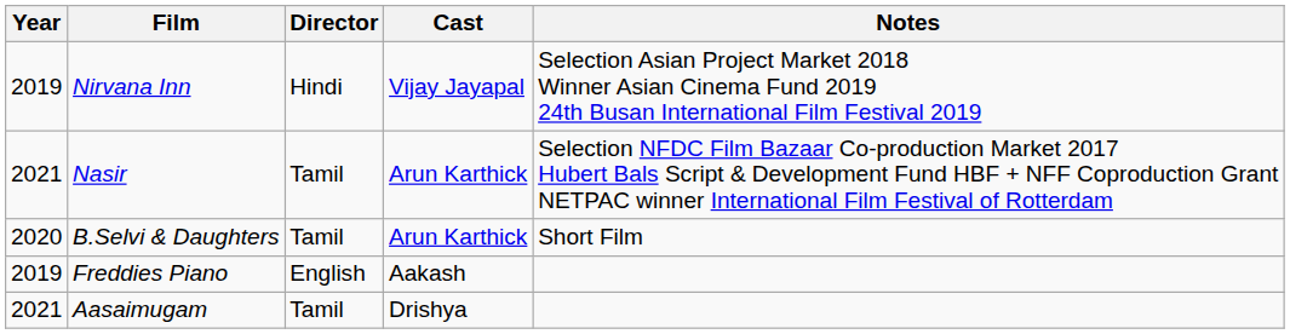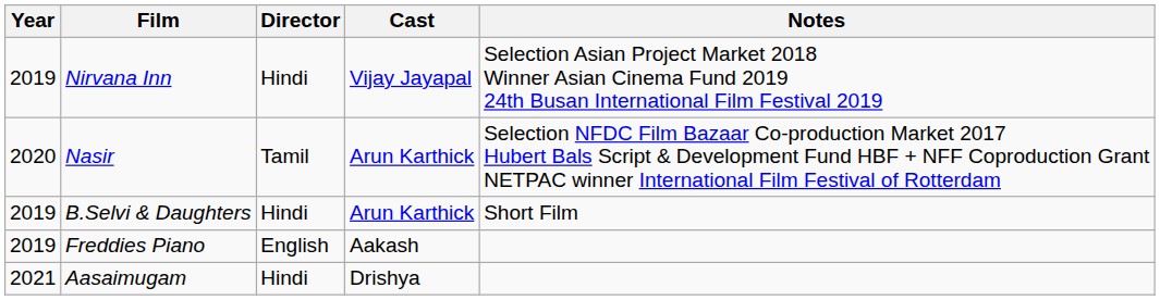 <table class="wikitable">
 <tr>
 <th>Year</th>
 <th>Film</th>
 <th>Director</th>
 <th>Cast</th>
 <th>Notes</th>
 </tr>
 <tr>
 <td>2019</td>
 <td><em><a href='#'>Nirvana Inn</a></em></td>
 <td>Hindi</td>
 <td><a href='#'>Vijay Jayapal</a></td>
 <td>Selection Asian Project Market 2018<br>Winner Asian Cinema Fund 2019<br><a href='#'>24th Busan International Film Festival 2019</a></td>
 </tr>
 <tr>
-<td>2021</td>
+<td>2020</td>
 <td><a href='#'><em>Nasir</em></a></td>
 <td>Tamil</td>
 <td><a href='#'>Arun Karthick</a></td>
 <td>Selection <a href='#'>NFDC Film Bazaar</a> Co-production Market 2017<br><a href='#'>Hubert Bals</a> Script & Development Fund HBF + NFF Coproduction Grant<br>NETPAC winner <a href='#'>International Film Festival of Rotterdam</a></td>
 </tr>
 <tr>
-<td>2020</td>
+<td>2019</td>
 <td><em>B.Selvi & Daughters</em></td>
-<td>Tamil</td>
+<td>Hindi</td>
 <td><a href='#'>Arun Karthick</a></td>
 <td>Short Film</td>
 </tr>
 <tr>
 <td>2019</td>
 <td><em>Freddies Piano</em></td>
 <td>English</td>
 <td>Aakash</td>
 <td></td>
 </tr>
 <tr>
 <td>2021</td>
 <td><em>Aasaimugam</em></td>
-<td>Tamil</td>
+<td>Hindi</td>
 <td>Drishya</td>
 <td></td>
 </tr>
 </table>
